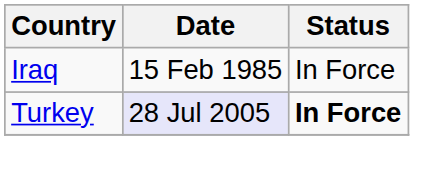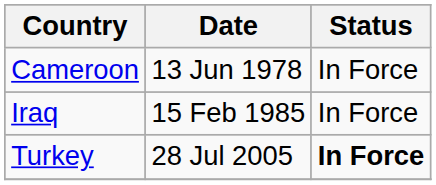 <table class="wikitable">
 <tr>
 <th>Country</th>
 <th>Date</th>
 <th>Status</th>
+</tr>
+<tr>
+<td><a href='#'>Cameroon</a></td>
+<td>13 Jun 1978</td>
+<td>In Force</td>
 </tr>
 <tr>
 <td><a href='#'>Iraq</a></td>
 <td>15 Feb 1985</td>
 <td>In Force</td>
 </tr>
 <tr>
 <td><a href='#'>Turkey</a></td>
-<td style="background: lavender;">28 Jul 2005</td>
+<td>28 Jul 2005</td>
 <td><strong>In Force</strong></td>
 </tr>
 <tr>
 </tr>
 </table>
